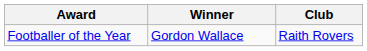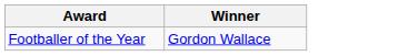 <table class="wikitable">
 <tr>
 <th width=170>Award</th>
 <th width=150>Winner</th>
-<th width=100>Club</th>
 </tr>
 <tr>
 <td><a href='#'>Footballer of the Year</a></td>
 <td> <a href='#'>Gordon Wallace</a></td>
-<td><a href='#'>Raith Rovers</a></td>
 </tr>
 </table>
